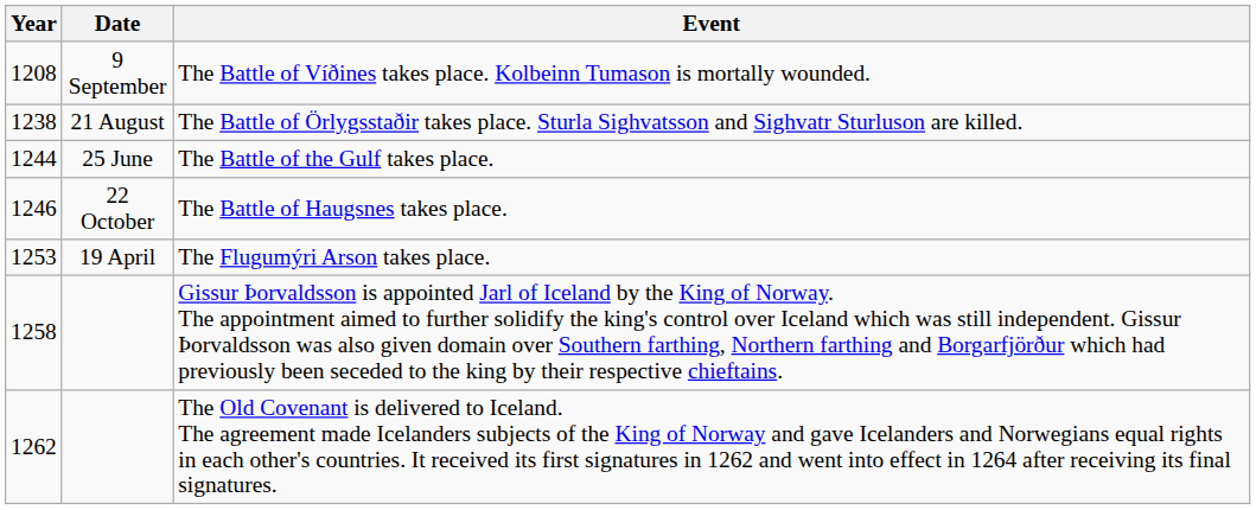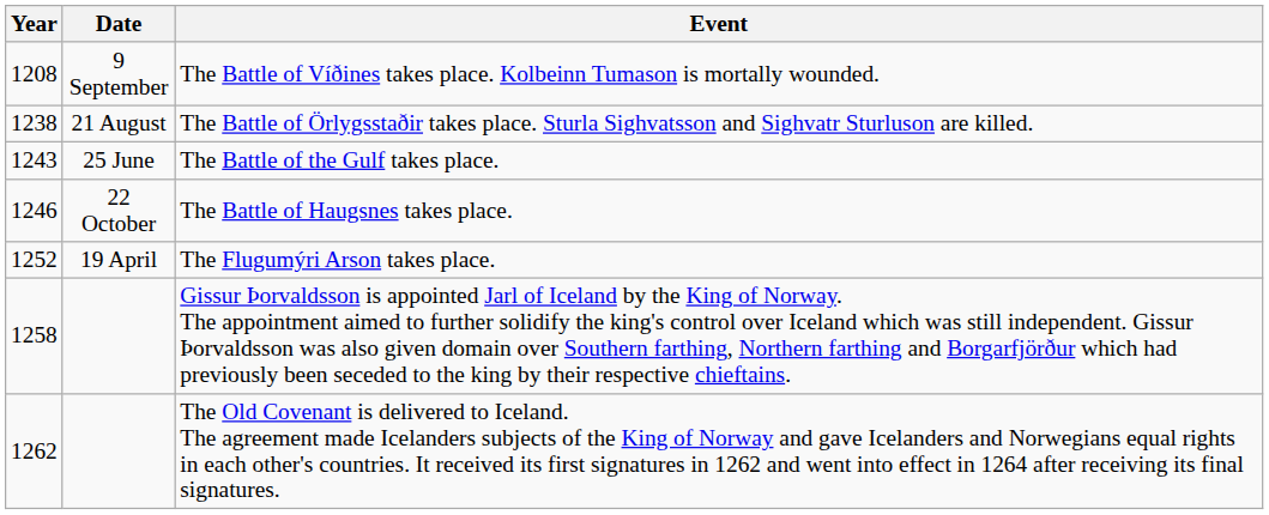 <table class="wikitable">
 <tr>
 <th style="width: 30px">Year</th>
 <th style="width: 70px">Date</th>
 <th>Event</th>
 </tr>
 <tr>
 <td style="text-align: right;">1208</td>
 <td style="text-align: center;">9 September</td>
 <td>The <a href='#'>Battle of Víðines</a> takes place. <a href='#'>Kolbeinn Tumason</a> is mortally wounded.</td>
 </tr>
 <tr>
 <td style="text-align: right;">1238</td>
 <td style="text-align: center;">21 August</td>
 <td>The <a href='#'>Battle of Örlygsstaðir</a> takes place. <a href='#'>Sturla Sighvatsson</a> and <a href='#'>Sighvatr Sturluson</a> are killed.</td>
 </tr>
 <tr>
-<td style="text-align: right;">1244</td>
+<td style="text-align: right;">1243</td>
 <td style="text-align: center;">25 June</td>
 <td>The <a href='#'>Battle of the Gulf</a> takes place.</td>
 </tr>
 <tr>
 <td style="text-align: right;">1246</td>
 <td style="text-align: center;">22 October</td>
 <td>The <a href='#'>Battle of Haugsnes</a> takes place.</td>
 </tr>
 <tr>
-<td style="text-align: right;">1253</td>
+<td style="text-align: right;">1252</td>
 <td style="text-align: center;">19 April</td>
 <td>The <a href='#'>Flugumýri Arson</a> takes place.</td>
 </tr>
 <tr>
 <td style="text-align: right;">1258</td>
 <td></td>
 <td><a href='#'>Gissur Þorvaldsson</a> is appointed <a href='#'>Jarl of Iceland</a> by the <a href='#'>King of Norway</a>.<br>The appointment aimed to further solidify the king's control over Iceland which was still independent. Gissur Þorvaldsson was also given domain over <a href='#'>Southern farthing</a>, <a href='#'>Northern farthing</a> and <a href='#'>Borgarfjörður</a> which had previously been seceded to the king by their respective <a href='#'>chieftains</a>.</td>
 </tr>
 <tr>
 <td style="text-align: right;">1262</td>
 <td></td>
 <td>The <a href='#'>Old Covenant</a> is delivered to Iceland.<br>The agreement made Icelanders subjects of the <a href='#'>King of Norway</a> and gave Icelanders and Norwegians equal rights in each other's countries. It received its first signatures in 1262 and went into effect in 1264 after receiving its final signatures.</td>
 </tr>
 </table>
